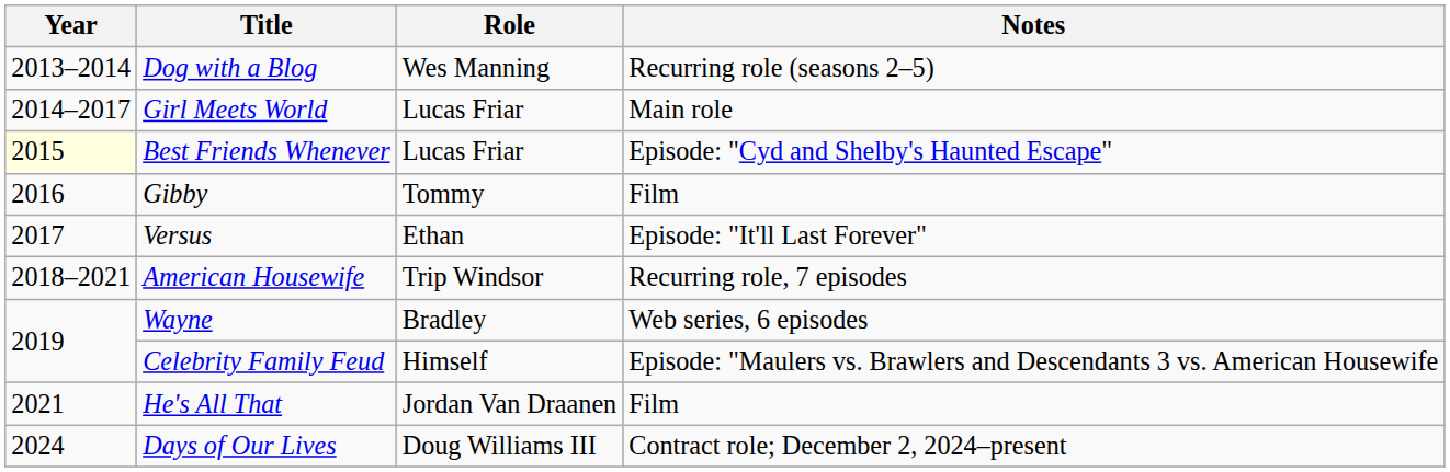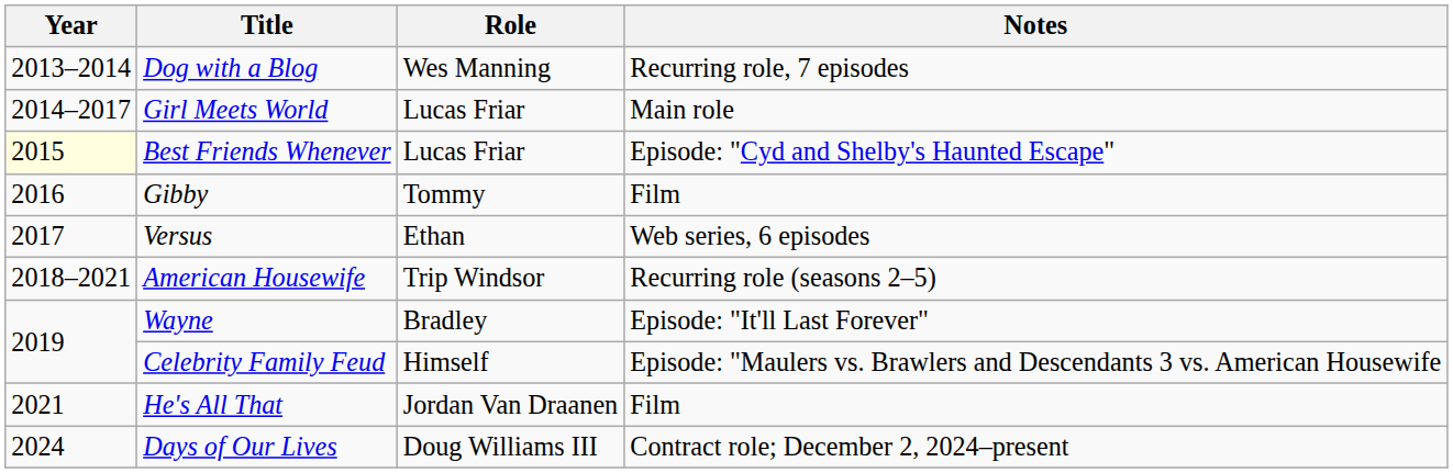 <table class="wikitable sortable">
 <tr>
 <th scope="col">Year</th>
 <th scope="col">Title</th>
 <th scope="col">Role</th>
 <th scope="col" class="unsortable">Notes</th>
 </tr>
 <tr>
 <td>2013–2014</td>
 <td><em><a href='#'>Dog with a Blog</a></em></td>
 <td>Wes Manning</td>
-<td>Recurring role (seasons 2–5)</td>
+<td>Recurring role, 7 episodes</td>
 </tr>
 <tr>
 <td>2014–2017</td>
 <td><em><a href='#'>Girl Meets World</a></em></td>
 <td>Lucas Friar</td>
 <td>Main role</td>
 </tr>
 <tr>
 <td style="background: lightyellow;">2015</td>
 <td><em><a href='#'>Best Friends Whenever</a></em></td>
 <td>Lucas Friar</td>
 <td>Episode: "<a href='#'>Cyd and Shelby's Haunted Escape</a>"</td>
 </tr>
 <tr>
 <td>2016</td>
 <td><em>Gibby</em></td>
 <td>Tommy</td>
 <td>Film</td>
 </tr>
 <tr>
 <td>2017</td>
 <td><em>Versus</em></td>
 <td>Ethan</td>
-<td>Episode: "It'll Last Forever"</td>
+<td>Web series, 6 episodes</td>
 </tr>
 <tr>
 <td>2018–2021</td>
 <td><em><a href='#'>American Housewife</a></em></td>
 <td>Trip Windsor</td>
-<td>Recurring role, 7 episodes</td>
+<td>Recurring role (seasons 2–5)</td>
 </tr>
 <tr>
 <td rowspan="2">2019</td>
 <td><em><a href='#'>Wayne</a></em></td>
 <td>Bradley</td>
-<td>Web series, 6 episodes</td>
+<td>Episode: "It'll Last Forever"</td>
 </tr>
 <tr>
 <td><em><a href='#'>Celebrity Family Feud</a></em></td>
 <td>Himself</td>
 <td>Episode: "Maulers vs. Brawlers and Descendants 3 vs. American Housewife</td>
 </tr>
 <tr>
 <td>2021</td>
 <td><em><a href='#'>He's All That</a></em></td>
 <td>Jordan Van Draanen</td>
 <td>Film</td>
 </tr>
 <tr>
 <td>2024</td>
 <td><em><a href='#'>Days of Our Lives</a></em></td>
 <td>Doug Williams III</td>
 <td>Contract role; December 2, 2024–present</td>
 </tr>
 </table>
